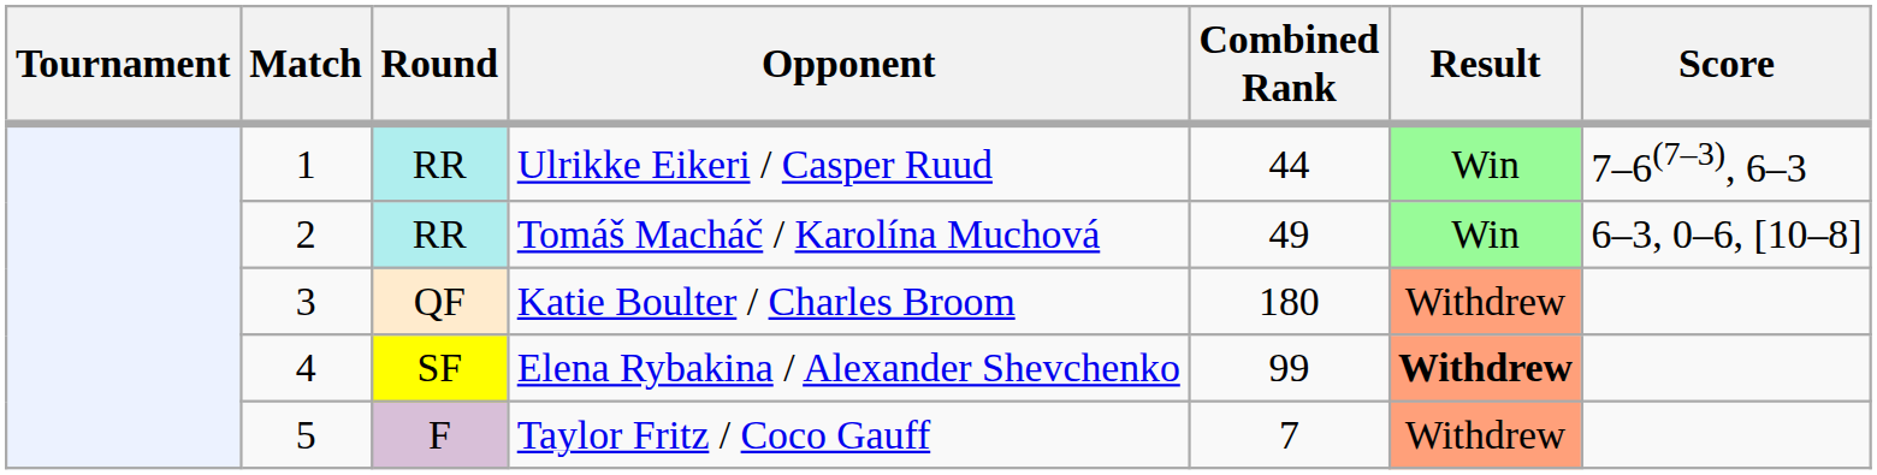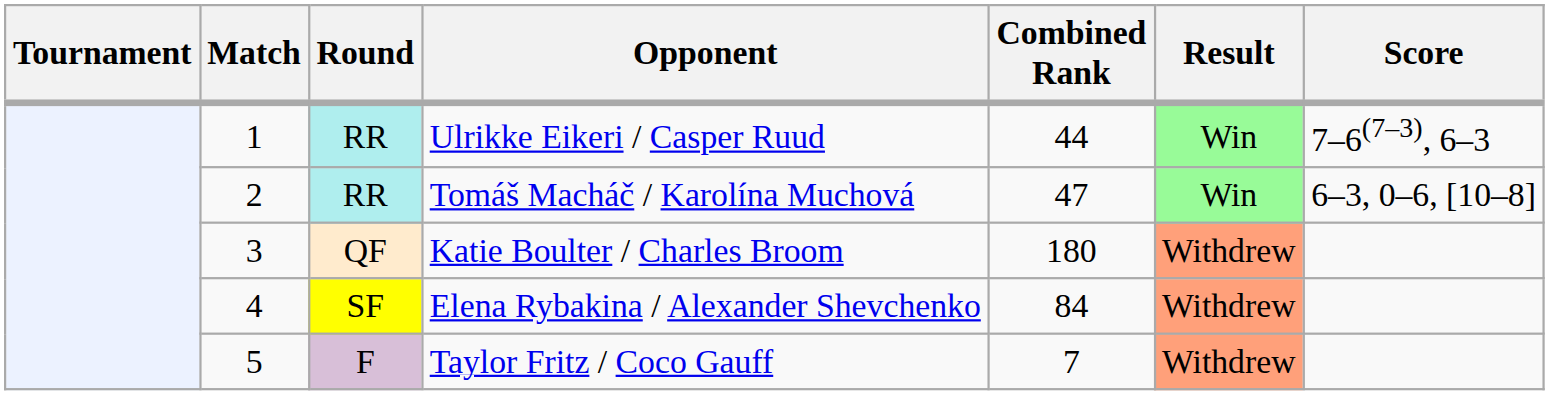 <table class="wikitable" style="font-size: 95%;">
 <tr>
 <th>Tournament</th>
 <th>Match</th>
 <th>Round</th>
 <th>Opponent</th>
 <th>Combined<br>Rank</th>
 <th>Result</th>
 <th>Score</th>
 </tr>
 <tr style="border-top:3px solid #aaaaaa">
 <td rowspan="5" style="background:#ecf2ff; text-align:left"></td>
 <td style="text-align:center">1</td>
 <td style="text-align:center; background:#afeeee">RR</td>
 <td> <a href='#'>Ulrikke Eikeri</a> /  <a href='#'>Casper Ruud</a></td>
 <td style="text-align:center">44</td>
 <td style="text-align:center; background:#98fb98">Win</td>
 <td>7–6<sup>(7–3)</sup>, 6–3</td>
 </tr>
 <tr>
 <td style="text-align:center">2</td>
 <td style="text-align:center; background:#afeeee">RR</td>
 <td> <a href='#'>Tomáš Macháč</a> /  <a href='#'>Karolína Muchová</a></td>
-<td style="text-align:center">49</td>
+<td style="text-align:center">47</td>
 <td style="text-align:center; background:#98fb98">Win</td>
 <td>6–3, 0–6, [10–8]</td>
 </tr>
 <tr>
 <td style="text-align:center">3</td>
 <td style="text-align:center; background:#ffebcd">QF</td>
 <td> <a href='#'>Katie Boulter</a> /  <a href='#'>Charles Broom</a></td>
 <td style="text-align:center">180</td>
 <td style="text-align:center; background:#ffa07a">Withdrew</td>
 <td></td>
 </tr>
 <tr>
 <td style="text-align:center">4</td>
 <td style="text-align:center; background:yellow">SF</td>
 <td> <a href='#'>Elena Rybakina</a> /  <a href='#'>Alexander Shevchenko</a></td>
-<td style="text-align:center">99</td>
-<td style="text-align:center; background:#ffa07a"><strong>Withdrew</strong></td>
+<td style="text-align:center">84</td>
+<td style="text-align:center; background:#ffa07a">Withdrew</td>
 <td></td>
 </tr>
 <tr>
 <td style="text-align:center">5</td>
 <td style="text-align:center; background:thistle">F</td>
 <td> <a href='#'>Taylor Fritz</a> /  <a href='#'>Coco Gauff</a></td>
 <td style="text-align:center">7</td>
 <td style="text-align:center; background:#ffa07a">Withdrew</td>
 <td></td>
 </tr>
 </table>
